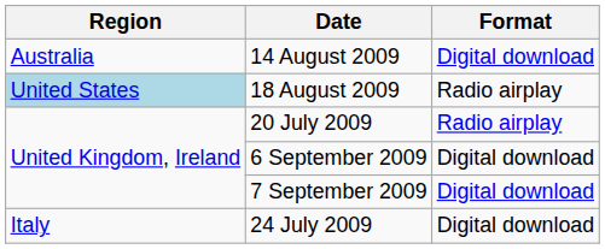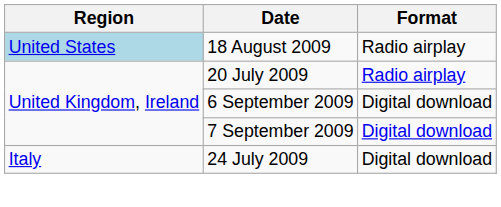 <table class=wikitable>
 <tr>
 <th>Region</th>
 <th>Date</th>
 <th>Format</th>
-</tr>
-<tr>
-<td><a href='#'>Australia</a></td>
-<td>14 August 2009</td>
-<td><a href='#'>Digital download</a></td>
 </tr>
 <tr>
 <td style="background: lightblue;"><a href='#'>United States</a></td>
 <td>18 August 2009</td>
 <td>Radio airplay</td>
 </tr>
 <tr>
 <td rowspan="3"><a href='#'>United Kingdom</a>, <a href='#'>Ireland</a></td>
 <td>20 July 2009</td>
 <td><a href='#'>Radio airplay</a></td>
 </tr>
 <tr>
 <td>6 September 2009</td>
 <td>Digital download</td>
 </tr>
 <tr>
 <td>7 September 2009</td>
 <td><a href='#'>Digital download</a></td>
 </tr>
 <tr>
 <td><a href='#'>Italy</a></td>
 <td>24 July 2009</td>
 <td>Digital download</td>
 </tr>
 </table>
